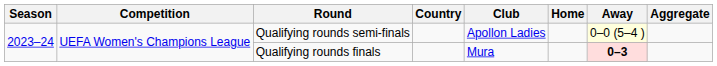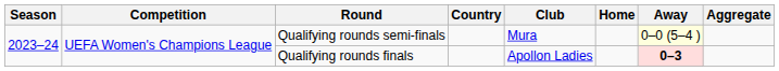 <table class="wikitable">
 <tr>
 <th>Season</th>
 <th>Competition</th>
 <th>Round</th>
 <th>Country</th>
 <th>Club</th>
 <th>Home</th>
 <th>Away</th>
 <th>Aggregate</th>
 </tr>
 <tr>
 <td rowspan="2"><a href='#'>2023–24</a></td>
 <td rowspan="2"><a href='#'>UEFA Women's Champions League</a></td>
 <td>Qualifying rounds semi-finals</td>
 <td></td>
-<td><a href='#'>Apollon Ladies</a></td>
+<td><a href='#'>Mura</a></td>
 <td></td>
 <td bgcolor="#ffffdd" align=center>0–0 (5–4 )</td>
 <td></td>
 </tr>
 <tr>
 <td>Qualifying rounds finals</td>
 <td></td>
-<td><a href='#'>Mura</a></td>
+<td><a href='#'>Apollon Ladies</a></td>
 <td></td>
 <td bgcolor="#ffdddd" align=center><strong>0–3</strong></td>
 <td></td>
 </tr>
 </table>
